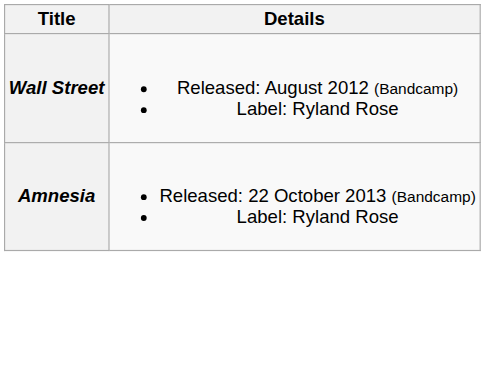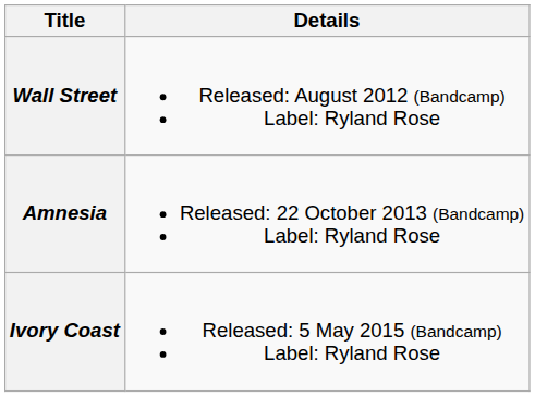 <table class="wikitable plainrowheaders" style="text-align:center;">
 <tr>
 <th>Title</th>
 <th>Details</th>
 </tr>
 <tr>
 <th scope="row"><em>Wall Street</em></th>
 <td><br><ul><li>Released: August 2012 <small>(Bandcamp)</small></li><li>Label: Ryland Rose</li></ul></td>
 </tr>
 <tr>
 <th scope="row"><em>Amnesia</em></th>
 <td><br><ul><li>Released: 22 October 2013 <small>(Bandcamp)</small></li><li>Label: Ryland Rose</li></ul></td>
 </tr>
+<tr>
+<th scope="row"><em>Ivory Coast</em></th>
+<td><br><ul><li>Released: 5 May 2015 <small>(Bandcamp)</small></li><li>Label: Ryland Rose</li></ul></td>
+</tr>
 </table>
